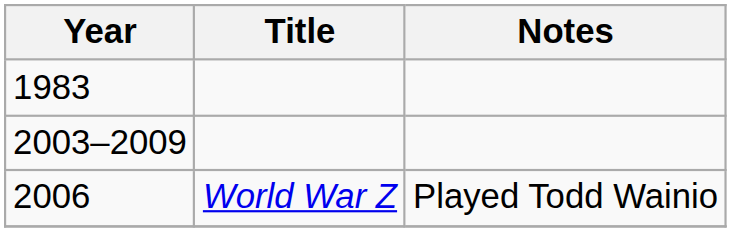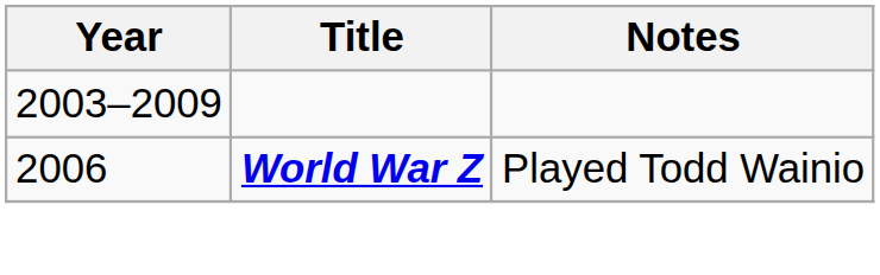 <table class="wikitable sortable plainrowheaders">
 <tr>
 <th scope="col">Year</th>
 <th scope="col">Title</th>
 <th scope="col">Notes</th>
-</tr>
-<tr>
-<td>1983</td>
-<td></td>
-<td></td>
 </tr>
 <tr>
 <td>2003–2009</td>
 <td></td>
 <td></td>
 </tr>
 <tr>
 <td>2006</td>
-<td><em><a href='#'>World War Z</a></em></td>
+<td><strong><em><a href='#'>World War Z</a></em></strong></td>
 <td>Played Todd Wainio</td>
 </tr>
 <tr>
 </tr>
 </table>
